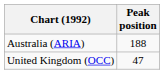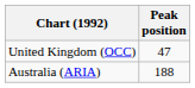 <table class="wikitable">
 <tr>
 <th>Chart (1992)</th>
 <th>Peak<br>position</th>
 </tr>
 <tr>
+<td>United Kingdom (<a href='#'>OCC</a>)</td>
+<td align="center">47</td>
+</tr>
+<tr>
 <td>Australia (<a href='#'>ARIA</a>)</td>
 <td align="center">188</td>
 </tr>
-<tr>
-<td>United Kingdom (<a href='#'>OCC</a>)</td>
-<td align="center">47</td>
-</tr>
 </table>
